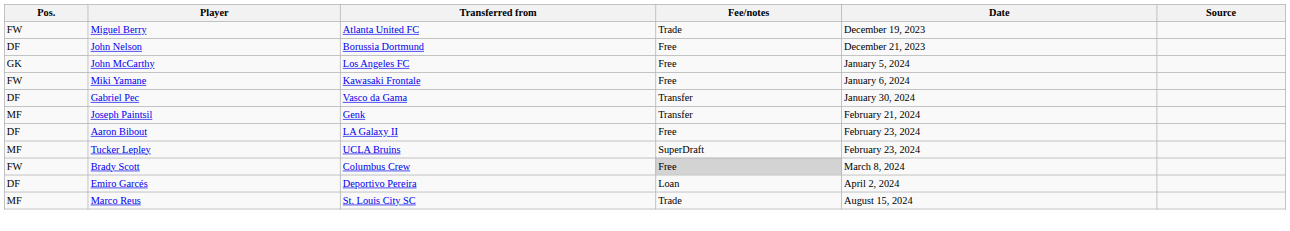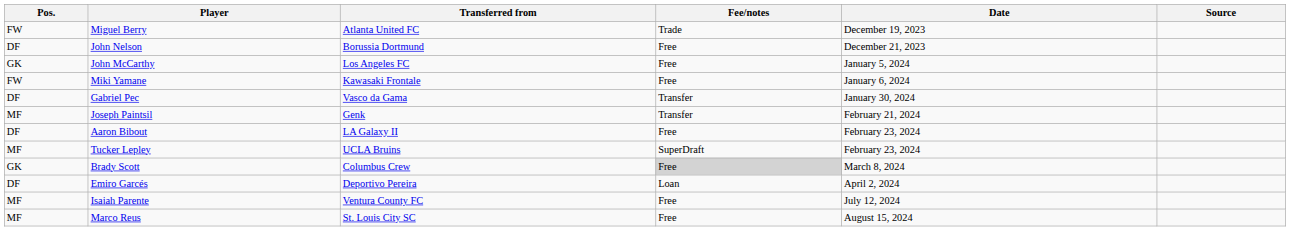 <table class="wikitable sortable" style="width:95%; text-align:center; font-size:95%; text-align:left;">
 <tr>
 <th><strong>Pos.</strong></th>
 <th><strong>Player</strong></th>
 <th><strong>Transferred from</strong></th>
 <th><strong>Fee/notes</strong></th>
 <th><strong>Date</strong></th>
 <th><strong>Source</strong></th>
 </tr>
 <tr>
 <td>FW</td>
 <td> <a href='#'>Miguel Berry</a></td>
 <td> <a href='#'>Atlanta United FC</a></td>
 <td>Trade</td>
 <td>December 19, 2023</td>
 <td align=center></td>
 </tr>
 <tr>
 <td>DF</td>
 <td> <a href='#'>John Nelson</a></td>
 <td> <a href='#'>Borussia Dortmund</a></td>
 <td>Free</td>
 <td>December 21, 2023</td>
 <td align=center></td>
 </tr>
 <tr>
 <td>GK</td>
 <td> <a href='#'>John McCarthy</a></td>
 <td> <a href='#'>Los Angeles FC</a></td>
 <td>Free</td>
 <td>January 5, 2024</td>
 <td align=center></td>
 </tr>
 <tr>
 <td>FW</td>
 <td> <a href='#'>Miki Yamane</a></td>
 <td> <a href='#'>Kawasaki Frontale</a></td>
 <td>Free</td>
 <td>January 6, 2024</td>
 <td align=center></td>
 </tr>
 <tr>
 <td>DF</td>
 <td> <a href='#'>Gabriel Pec</a></td>
 <td> <a href='#'>Vasco da Gama</a></td>
 <td>Transfer</td>
 <td>January 30, 2024</td>
 <td align=center></td>
 </tr>
 <tr>
 <td>MF</td>
 <td> <a href='#'>Joseph Paintsil</a></td>
 <td> <a href='#'>Genk</a></td>
 <td>Transfer</td>
 <td>February 21, 2024</td>
 <td align=center></td>
 </tr>
 <tr>
 <td>DF</td>
 <td> <a href='#'>Aaron Bibout</a></td>
 <td> <a href='#'>LA Galaxy II</a></td>
 <td>Free</td>
 <td>February 23, 2024</td>
 <td align=center></td>
 </tr>
 <tr>
 <td>MF</td>
 <td> <a href='#'>Tucker Lepley</a></td>
 <td> <a href='#'>UCLA Bruins</a></td>
 <td>SuperDraft</td>
 <td>February 23, 2024</td>
 <td align=center></td>
 </tr>
 <tr>
-<td>FW</td>
+<td>GK</td>
 <td> <a href='#'>Brady Scott</a></td>
 <td> <a href='#'>Columbus Crew</a></td>
 <td style="background: lightgrey;">Free</td>
 <td>March 8, 2024</td>
 <td align=center></td>
 </tr>
 <tr>
 <td>DF</td>
 <td> <a href='#'>Emiro Garcés</a></td>
 <td> <a href='#'>Deportivo Pereira</a></td>
 <td>Loan</td>
 <td>April 2, 2024</td>
 <td align=center></td>
 </tr>
 <tr>
 <td>MF</td>
+<td> <a href='#'>Isaiah Parente</a></td>
+<td> <a href='#'>Ventura County FC</a></td>
+<td>Free</td>
+<td>July 12, 2024</td>
+<td align=center></td>
+</tr>
+<tr>
+<td>MF</td>
 <td> <a href='#'>Marco Reus</a></td>
 <td> <a href='#'>St. Louis City SC</a></td>
-<td>Trade</td>
+<td>Free</td>
 <td>August 15, 2024</td>
 <td align=center></td>
 </tr>
 </table>
